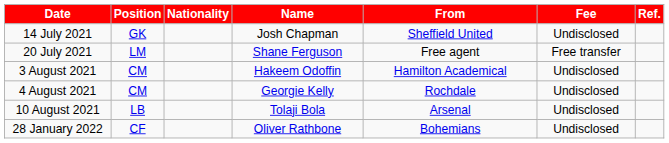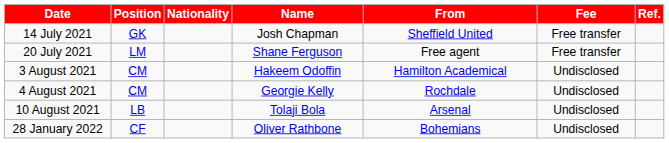 <table class="wikitable"  style="text-align:center; font-size:90%; ">
 <tr>
 <th style="background:red;color:white; width:120px;">Date</th>
 <th style="background:red;color:white; width:50px;">Position</th>
 <th style="background:red;color:white; width:50px;">Nationality</th>
 <th style="background:red;color:white; width:150px;">Name</th>
 <th style="background:red;color:white; width:200px;">From</th>
 <th style="background:red;color:white; width:110px;">Fee</th>
 <th style="background:red;color:white; width:25px;">Ref.</th>
 </tr>
 <tr>
 <td>14 July 2021</td>
 <td><a href='#'>GK</a></td>
 <td></td>
 <td>Josh Chapman</td>
 <td> <a href='#'>Sheffield United</a></td>
-<td>Undisclosed</td>
+<td>Free transfer</td>
 <td></td>
 </tr>
 <tr>
 <td>20 July 2021</td>
 <td><a href='#'>LM</a></td>
 <td></td>
 <td><a href='#'>Shane Ferguson</a></td>
 <td>Free agent</td>
 <td>Free transfer</td>
 <td></td>
 </tr>
 <tr>
 <td>3 August 2021</td>
 <td><a href='#'>CM</a></td>
 <td></td>
 <td><a href='#'>Hakeem Odoffin</a></td>
 <td> <a href='#'>Hamilton Academical</a></td>
 <td>Undisclosed</td>
 <td></td>
 </tr>
 <tr>
 <td>4 August 2021</td>
 <td><a href='#'>CM</a></td>
 <td></td>
 <td><a href='#'>Georgie Kelly</a></td>
 <td> <a href='#'>Rochdale</a></td>
 <td>Undisclosed</td>
 <td></td>
 </tr>
 <tr>
 <td>10 August 2021</td>
 <td><a href='#'>LB</a></td>
 <td></td>
 <td><a href='#'>Tolaji Bola</a></td>
 <td> <a href='#'>Arsenal</a></td>
 <td>Undisclosed</td>
 <td></td>
 </tr>
 <tr>
 <td>28 January 2022</td>
 <td><a href='#'>CF</a></td>
 <td></td>
 <td><a href='#'>Oliver Rathbone</a></td>
 <td> <a href='#'>Bohemians</a></td>
 <td>Undisclosed</td>
 <td></td>
 </tr>
 </table>
